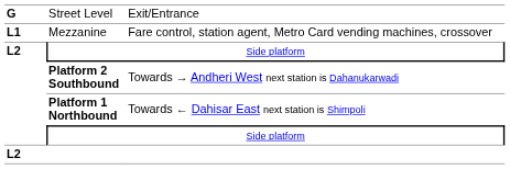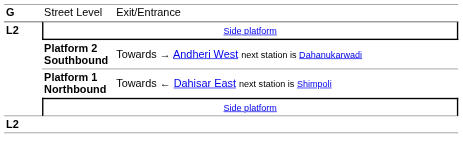 <table cellspacing="0" cellpadding="3" border="0">
 <tr>
 <td style="border-bottom:solid 1px gray;border-top:solid 1px gray;" width="50" valign="top"><strong>G</strong></td>
 <td style="border-top:solid 1px gray;border-bottom:solid 1px gray;" width="100" valign="top">Street Level</td>
 <td style="border-top:solid 1px gray;border-bottom:solid 1px gray;" width="500" valign="top">Exit/Entrance</td>
-</tr>
-<tr>
-<td valign="top"><strong>L1</strong></td>
-<td valign="top">Mezzanine</td>
-<td valign="top">Fare control, station agent, Metro Card vending machines, crossover</td>
 </tr>
 <tr>
 <td rowspan="4" style="border-top:solid 1px gray;border-bottom:solid 1px gray;" width="50" valign="top"><strong>L2</strong></td>
 <td colspan="2" style="border-top:solid 1px gray;border-right:solid 2px black;border-left:solid 2px black;border-bottom:solid 2px black;text-align:center;"><small><a href='#'>Side platform</a></small></td>
 </tr>
 <tr>
 <td style="border-bottom:solid 1px gray;" width="100"><span><strong>Platform 2</strong><br><strong>Southbound</strong></span></td>
 <td style="border-bottom:solid 1px gray;" width="500">Towards → <a href='#'>Andheri West</a> <small>next station is <a href='#'>Dahanukarwadi</a></small></td>
 </tr>
 <tr>
 <td><span><strong>Platform 1</strong><br><strong>Northbound</strong></span></td>
 <td>Towards ← <a href='#'>Dahisar East</a> <small>next station is <a href='#'>Shimpoli</a></small></td>
 </tr>
 <tr>
 <td colspan="2" style="border-top:solid 2px black;border-right:solid 2px black;border-left:solid 2px black;border-bottom:solid 1px gray;" align="center"><small><a href='#'>Side platform</a></small></td>
 </tr>
 <tr>
 <td rowspan="2" style="border-bottom:solid 1px gray;" width="50" valign="top"><strong>L2</strong></td>
 <td style="border-bottom:solid 1px gray;" width="100"></td>
 <td style="border-bottom:solid 1px gray;" width="500"></td>
 </tr>
 <tr>
 </tr>
 </table>
